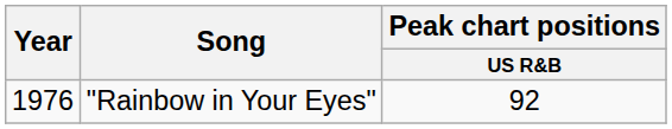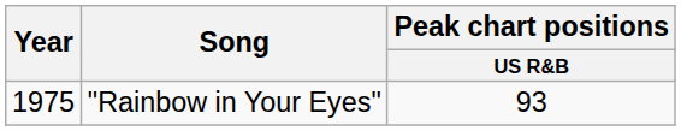 <table class="wikitable">
 <tr>
 <th scope="col" rowspan="2">Year</th>
 <th scope="col" rowspan="2">Song</th>
 <th scope="col" colspan="10">Peak chart positions</th>
 </tr>
 <tr>
 <th scope="col" style="font-size:70%;">US R&B</th>
 </tr>
 <tr>
-<td>1976</td>
+<td>1975</td>
 <td>"Rainbow in Your Eyes"</td>
-<td style="text-align:center;">92</td>
+<td style="text-align:center;">93</td>
 </tr>
 </table>
